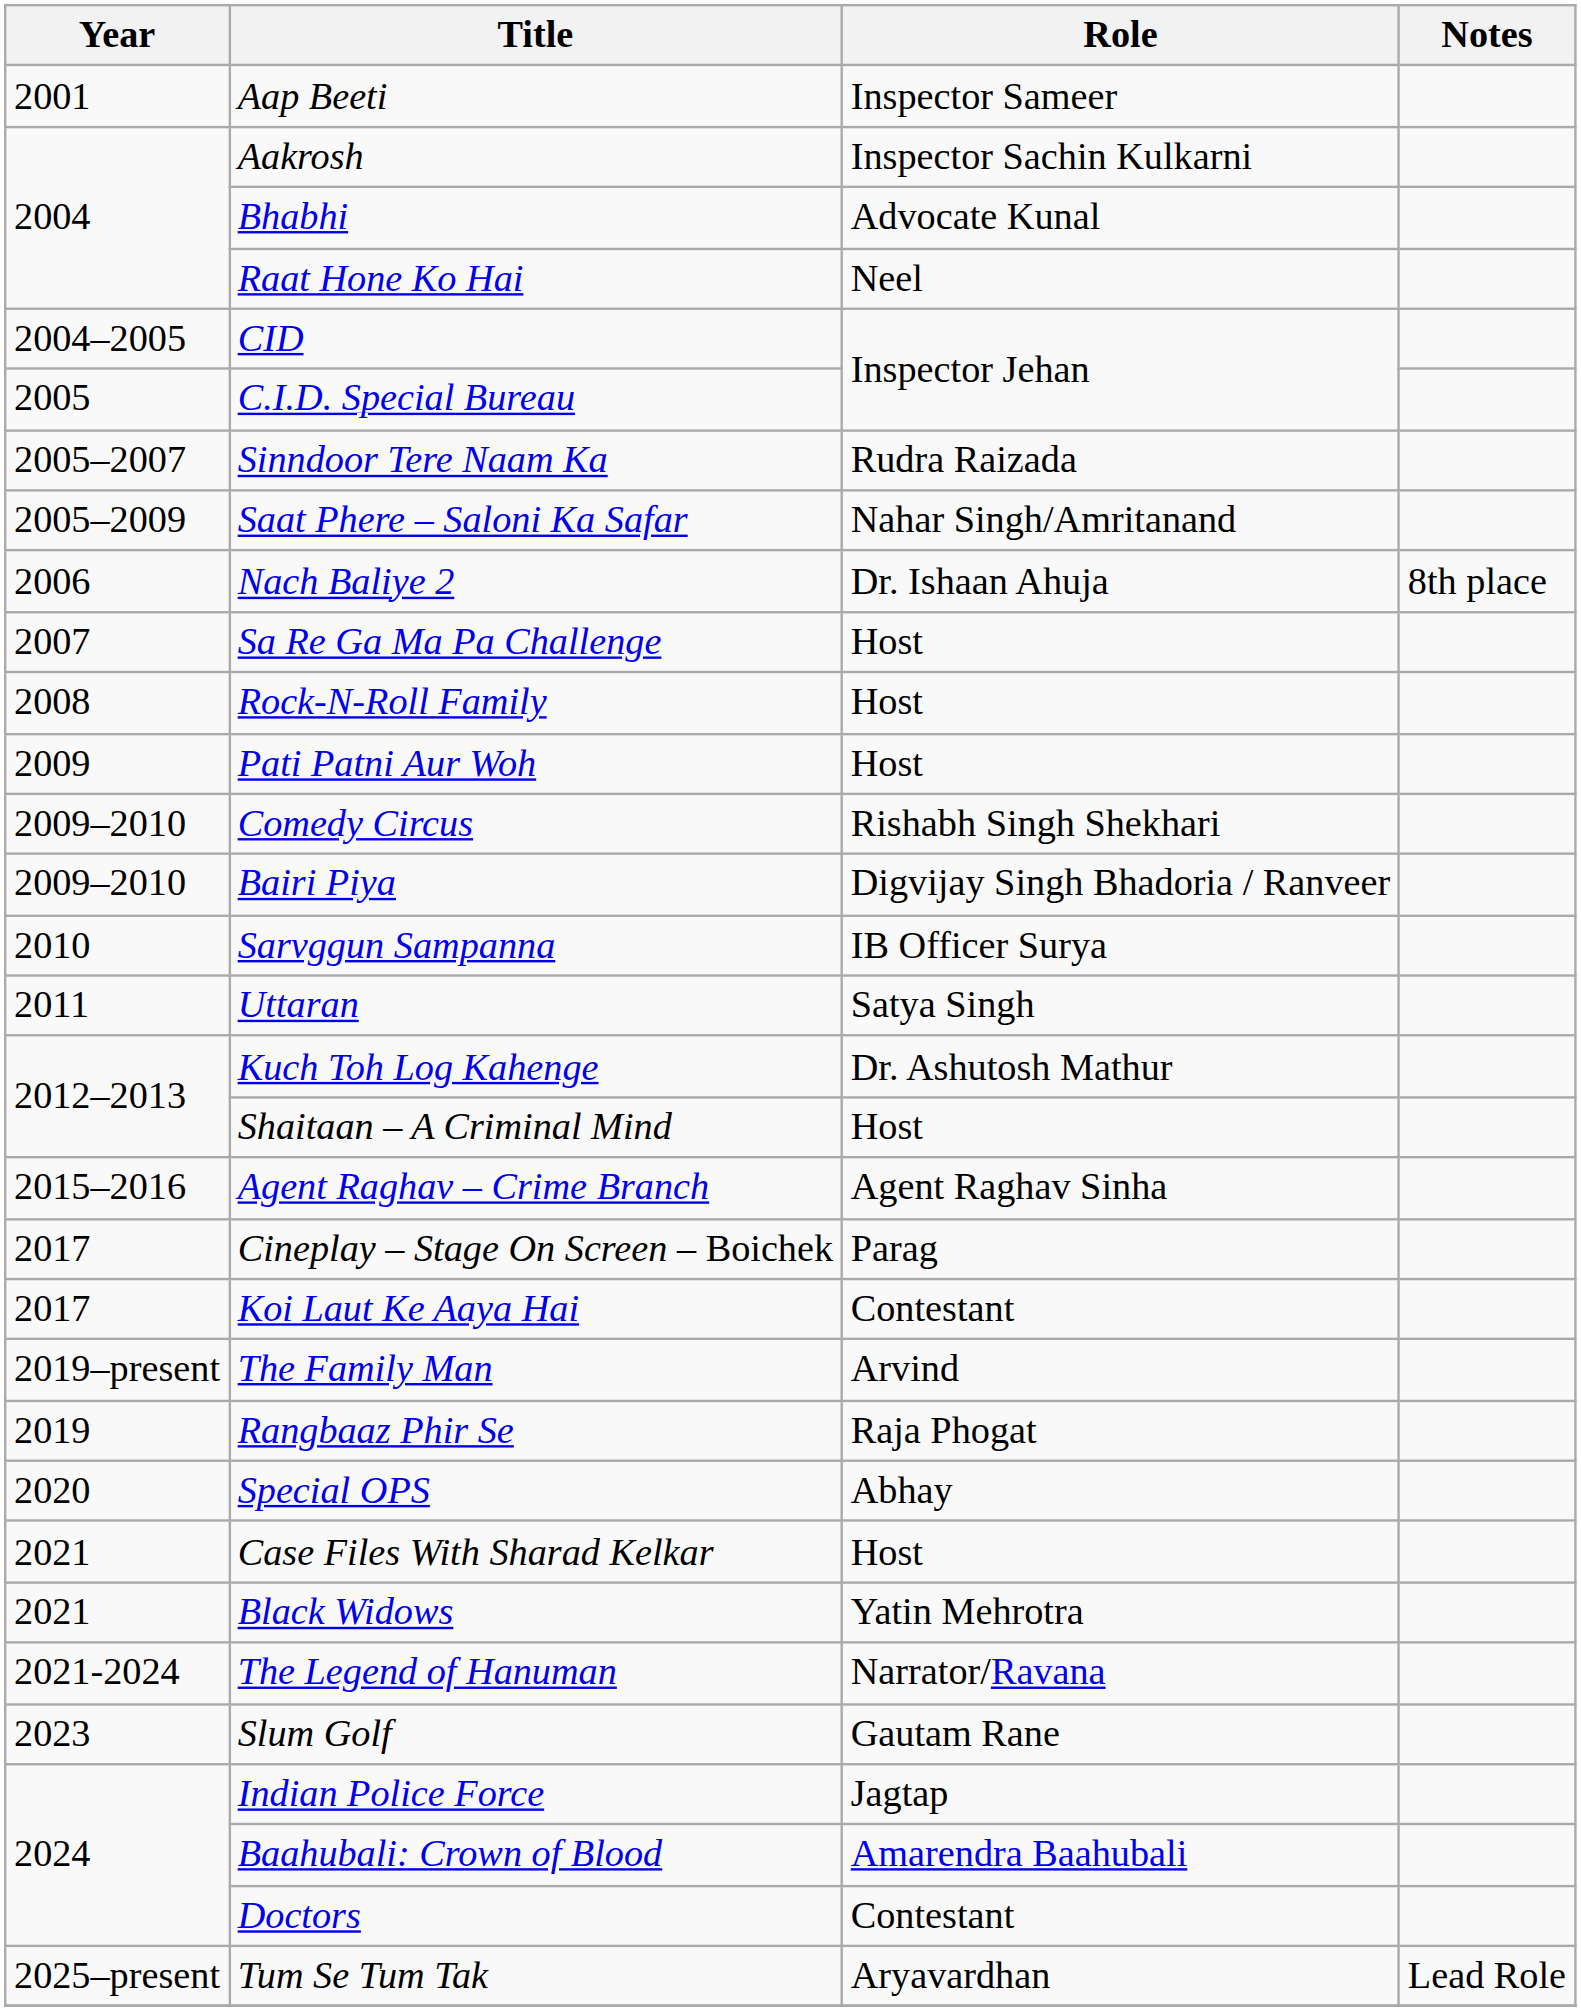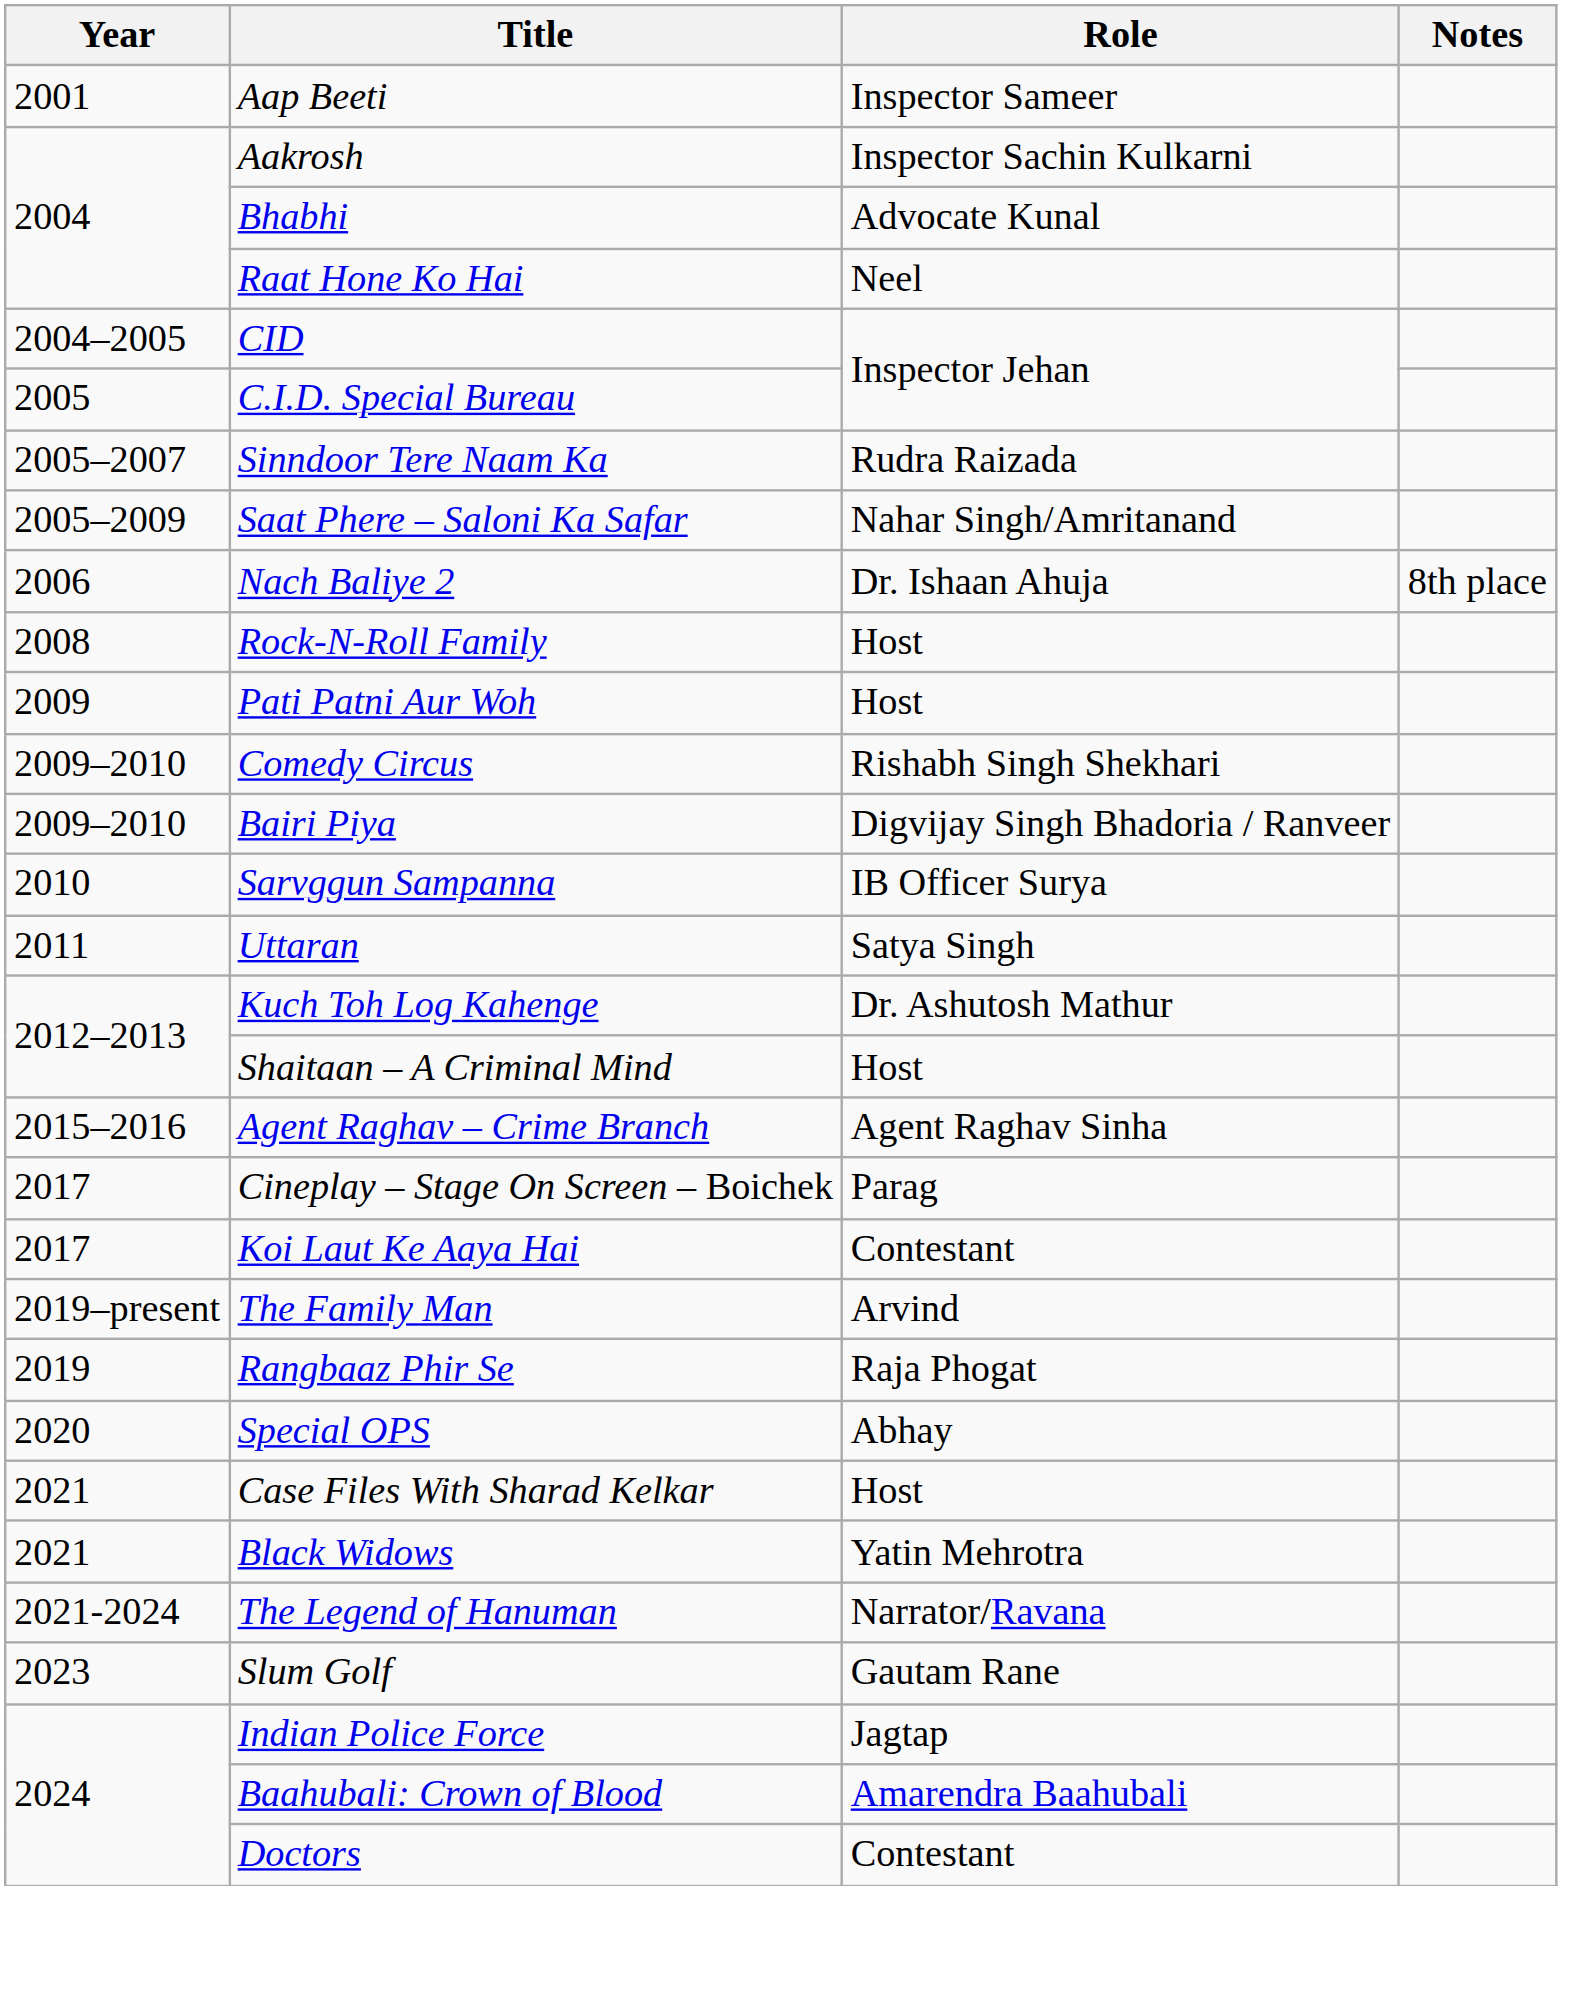 <table class="sortable wikitable">
 <tr>
 <th>Year</th>
 <th>Title</th>
 <th>Role</th>
 <th>Notes</th>
 </tr>
 <tr>
 <td>2001</td>
 <td><em>Aap Beeti</em></td>
 <td>Inspector Sameer</td>
 <td></td>
 </tr>
 <tr>
 <td rowspan="3">2004</td>
 <td><em>Aakrosh</em></td>
 <td>Inspector Sachin Kulkarni</td>
 <td></td>
 </tr>
 <tr>
 <td><em><a href='#'>Bhabhi</a></em></td>
 <td>Advocate Kunal</td>
 <td></td>
 </tr>
 <tr>
 <td><em><a href='#'>Raat Hone Ko Hai</a></em></td>
 <td>Neel</td>
 <td></td>
 </tr>
 <tr>
 <td>2004–2005</td>
 <td><em><a href='#'>CID</a></em></td>
 <td rowspan="2">Inspector Jehan</td>
 <td></td>
 </tr>
 <tr>
 <td>2005</td>
 <td><em><a href='#'>C.I.D. Special Bureau</a></em></td>
 <td></td>
 </tr>
 <tr>
 <td>2005–2007</td>
 <td><em><a href='#'>Sinndoor Tere Naam Ka</a></em></td>
 <td>Rudra Raizada</td>
 <td></td>
 </tr>
 <tr>
 <td>2005–2009</td>
 <td><em><a href='#'>Saat Phere – Saloni Ka Safar</a></em></td>
 <td>Nahar Singh/Amritanand</td>
 <td></td>
 </tr>
 <tr>
 <td>2006</td>
 <td><em><a href='#'>Nach Baliye 2</a></em></td>
 <td>Dr. Ishaan Ahuja</td>
 <td>8th place</td>
-</tr>
-<tr>
-<td>2007</td>
-<td><em><a href='#'>Sa Re Ga Ma Pa Challenge</a></em></td>
-<td>Host</td>
-<td></td>
 </tr>
 <tr>
 <td>2008</td>
 <td><em><a href='#'>Rock-N-Roll Family</a></em></td>
 <td>Host</td>
 <td></td>
 </tr>
 <tr>
 <td>2009</td>
 <td><em><a href='#'>Pati Patni Aur Woh</a></em></td>
 <td>Host</td>
 <td></td>
 </tr>
 <tr>
 <td>2009–2010</td>
 <td><em><a href='#'>Comedy Circus</a></em></td>
 <td>Rishabh Singh Shekhari</td>
 <td></td>
 </tr>
 <tr>
 <td>2009–2010</td>
 <td><em><a href='#'>Bairi Piya</a></em></td>
 <td>Digvijay Singh Bhadoria / Ranveer</td>
 <td></td>
 </tr>
 <tr>
 <td>2010</td>
 <td><em><a href='#'>Sarvggun Sampanna</a></em></td>
 <td>IB Officer Surya</td>
 <td></td>
 </tr>
 <tr>
 <td>2011</td>
 <td><em><a href='#'>Uttaran</a></em></td>
 <td>Satya Singh</td>
 <td></td>
 </tr>
 <tr>
 <td rowspan="2">2012–2013</td>
 <td><em><a href='#'>Kuch Toh Log Kahenge</a></em></td>
 <td>Dr. Ashutosh Mathur</td>
 <td></td>
 </tr>
 <tr>
 <td><em>Shaitaan – A Criminal Mind</em></td>
 <td>Host</td>
 <td></td>
 </tr>
 <tr>
 <td>2015–2016</td>
 <td><em><a href='#'>Agent Raghav – Crime Branch</a></em></td>
 <td>Agent Raghav Sinha</td>
 <td></td>
 </tr>
 <tr>
 <td>2017</td>
 <td><em>Cineplay – Stage On Screen</em> – Boichek</td>
 <td>Parag</td>
 <td></td>
 </tr>
 <tr>
 <td>2017</td>
 <td><em><a href='#'>Koi Laut Ke Aaya Hai</a></em></td>
 <td>Contestant</td>
 <td></td>
 </tr>
 <tr>
 <td>2019–present</td>
 <td><em><a href='#'>The Family Man</a></em></td>
 <td>Arvind</td>
 <td></td>
 </tr>
 <tr>
 <td>2019</td>
 <td><em><a href='#'>Rangbaaz Phir Se</a></em></td>
 <td>Raja Phogat</td>
 <td></td>
 </tr>
 <tr>
 <td>2020</td>
 <td><em><a href='#'>Special OPS</a></em></td>
 <td>Abhay</td>
 <td></td>
 </tr>
 <tr>
 <td>2021</td>
 <td><em>Case Files With Sharad Kelkar</em></td>
 <td>Host</td>
 <td></td>
 </tr>
 <tr>
 <td>2021</td>
 <td><em><a href='#'>Black Widows</a></em></td>
 <td>Yatin Mehrotra</td>
 <td></td>
 </tr>
 <tr>
 <td>2021-2024</td>
 <td><em><a href='#'>The Legend of Hanuman</a></em></td>
 <td>Narrator/<a href='#'>Ravana</a></td>
 <td></td>
 </tr>
 <tr>
 <td>2023</td>
 <td><em>Slum Golf</em></td>
 <td>Gautam Rane</td>
 <td></td>
 </tr>
 <tr>
 <td rowspan="3">2024</td>
 <td><em><a href='#'>Indian Police Force</a></em></td>
 <td>Jagtap</td>
 </tr>
 <tr>
 <td><em><a href='#'>Baahubali: Crown of Blood</a></em></td>
 <td><a href='#'>Amarendra Baahubali</a></td>
 <td></td>
 </tr>
 <tr>
 <td><em><a href='#'>Doctors</a></em></td>
 <td>Contestant</td>
 <td></td>
 </tr>
 <tr>
-<td>2025–present</td>
-<td><em>Tum Se Tum Tak</em></td>
-<td>Aryavardhan</td>
-<td>Lead Role</td>
-</tr>
-<tr>
 </tr>
 </table>
